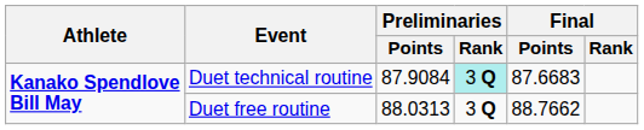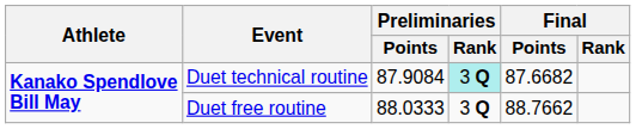 <table class=wikitable style="font-size:90%">
 <tr>
 <th rowspan="2">Athlete</th>
 <th rowspan="2">Event</th>
 <th colspan="2">Preliminaries</th>
 <th colspan="2">Final</th>
 </tr>
 <tr style="font-size:95%">
 <th>Points</th>
 <th>Rank</th>
 <th>Points</th>
 <th>Rank</th>
 </tr>
 <tr align=center>
 <td align=left rowspan=2><strong><a href='#'>Kanako Spendlove</a><br><a href='#'>Bill May</a></strong></td>
 <td align=left><a href='#'>Duet technical routine</a></td>
 <td>87.9084</td>
 <td style="background: paleturquoise;">3 <strong>Q</strong></td>
-<td>87.6683</td>
+<td>87.6682</td>
 <td></td>
 </tr>
 <tr align=center>
 <td align=left><a href='#'>Duet free routine</a></td>
-<td>88.0313</td>
+<td>88.0333</td>
 <td>3 <strong>Q</strong></td>
 <td>88.7662</td>
 <td></td>
 </tr>
 </table>
